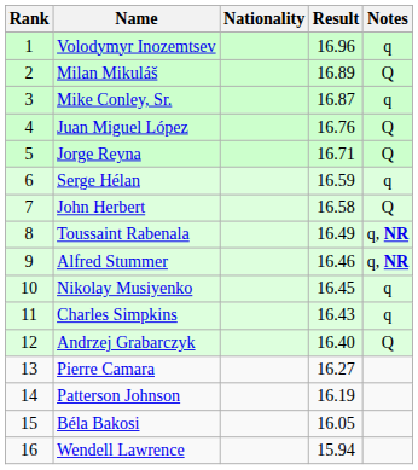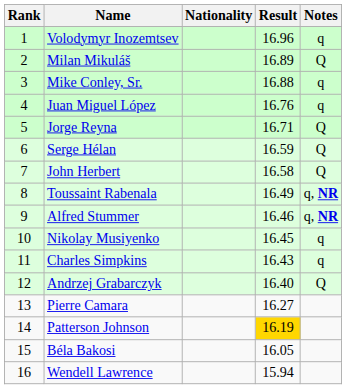 <table class="wikitable sortable" style="text-align:center">
 <tr>
 <th>Rank</th>
 <th>Name</th>
 <th>Nationality</th>
 <th>Result</th>
 <th>Notes</th>
 </tr>
 <tr bgcolor=ccffcc>
 <td>1</td>
 <td align="left"><a href='#'>Volodymyr Inozemtsev</a></td>
 <td align=left></td>
 <td>16.96</td>
 <td>q</td>
 </tr>
 <tr bgcolor=ccffcc>
 <td>2</td>
 <td align="left"><a href='#'>Milan Mikuláš</a></td>
 <td align=left></td>
 <td>16.89</td>
 <td>Q</td>
 </tr>
 <tr bgcolor=ccffcc>
 <td>3</td>
 <td align="left"><a href='#'>Mike Conley, Sr.</a></td>
 <td align=left></td>
-<td>16.87</td>
+<td>16.88</td>
 <td>q</td>
 </tr>
 <tr bgcolor=ccffcc>
 <td>4</td>
 <td align="left"><a href='#'>Juan Miguel López</a></td>
 <td align=left></td>
 <td>16.76</td>
-<td>Q</td>
+<td>q</td>
 </tr>
 <tr bgcolor=ccffcc>
 <td>5</td>
 <td align="left"><a href='#'>Jorge Reyna</a></td>
 <td align=left></td>
 <td>16.71</td>
 <td>Q</td>
 </tr>
 <tr bgcolor=ddffdd>
 <td>6</td>
 <td align="left"><a href='#'>Serge Hélan</a></td>
 <td align=left></td>
 <td>16.59</td>
-<td>q</td>
+<td>Q</td>
 </tr>
 <tr bgcolor=ddffdd>
 <td>7</td>
 <td align="left"><a href='#'>John Herbert</a></td>
 <td align=left></td>
 <td>16.58</td>
 <td>Q</td>
 </tr>
 <tr bgcolor=ddffdd>
 <td>8</td>
 <td align="left"><a href='#'>Toussaint Rabenala</a></td>
 <td align=left></td>
 <td>16.49</td>
 <td>q, <strong><a href='#'>NR</a></strong></td>
 </tr>
 <tr bgcolor=ddffdd>
 <td>9</td>
 <td align="left"><a href='#'>Alfred Stummer</a></td>
 <td align=left></td>
 <td>16.46</td>
 <td>q, <strong><a href='#'>NR</a></strong></td>
 </tr>
 <tr bgcolor=ddffdd>
 <td>10</td>
 <td align="left"><a href='#'>Nikolay Musiyenko</a></td>
 <td align=left></td>
 <td>16.45</td>
 <td>q</td>
 </tr>
 <tr bgcolor=ddffdd>
 <td>11</td>
 <td align="left"><a href='#'>Charles Simpkins</a></td>
 <td align=left></td>
 <td>16.43</td>
 <td>q</td>
 </tr>
 <tr bgcolor=ddffdd>
 <td>12</td>
 <td align="left"><a href='#'>Andrzej Grabarczyk</a></td>
 <td align=left></td>
 <td>16.40</td>
 <td>Q</td>
 </tr>
 <tr>
 <td>13</td>
 <td align="left"><a href='#'>Pierre Camara</a></td>
 <td align=left></td>
 <td>16.27</td>
 <td></td>
 </tr>
 <tr>
 <td>14</td>
 <td align="left"><a href='#'>Patterson Johnson</a></td>
 <td align=left></td>
-<td>16.19</td>
+<td style="background: gold;">16.19</td>
 <td></td>
 </tr>
 <tr>
 <td>15</td>
 <td align="left"><a href='#'>Béla Bakosi</a></td>
 <td align=left></td>
 <td>16.05</td>
 <td></td>
 </tr>
 <tr>
 <td>16</td>
 <td align="left"><a href='#'>Wendell Lawrence</a></td>
 <td align=left></td>
 <td>15.94</td>
 <td></td>
 </tr>
 </table>
